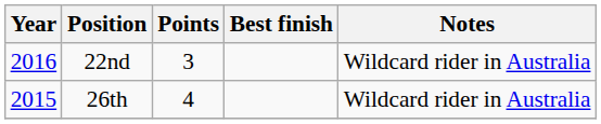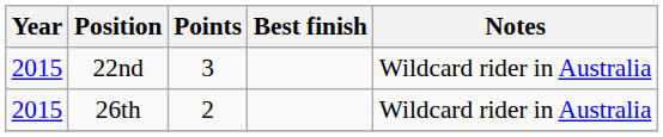 <table class="wikitable" style="font-size: 95%;">
 <tr>
 <th>Year</th>
 <th>Position</th>
 <th>Points</th>
 <th>Best finish</th>
 <th>Notes</th>
 </tr>
 <tr>
-<td><a href='#'>2016</a></td>
+<td><a href='#'>2015</a></td>
 <td align="center">22nd</td>
 <td align="center">3</td>
 <td></td>
 <td>Wildcard rider in <a href='#'>Australia</a></td>
 </tr>
 <tr>
 <td><a href='#'>2015</a></td>
 <td align="center">26th</td>
-<td align="center">4</td>
+<td align="center">2</td>
 <td></td>
 <td>Wildcard rider in <a href='#'>Australia</a></td>
 </tr>
 <tr>
 </tr>
 </table>
